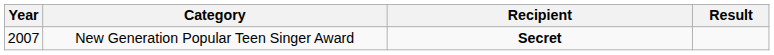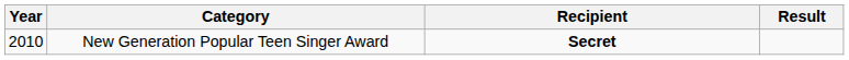 <table class="wikitable" style="text-align:center">
 <tr>
 <th width="5%">Year</th>
 <th width="45%">Category</th>
 <th width="40%">Recipient</th>
 <th width="10%">Result</th>
 </tr>
 <tr>
-<td>2007</td>
+<td>2010</td>
 <td>New Generation Popular Teen Singer Award</td>
 <td><strong>Secret</strong></td>
 <td></td>
 </tr>
 </table>
